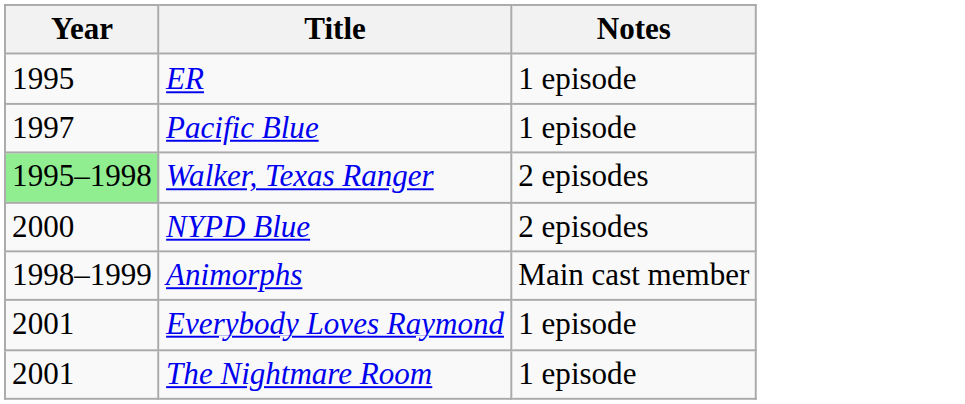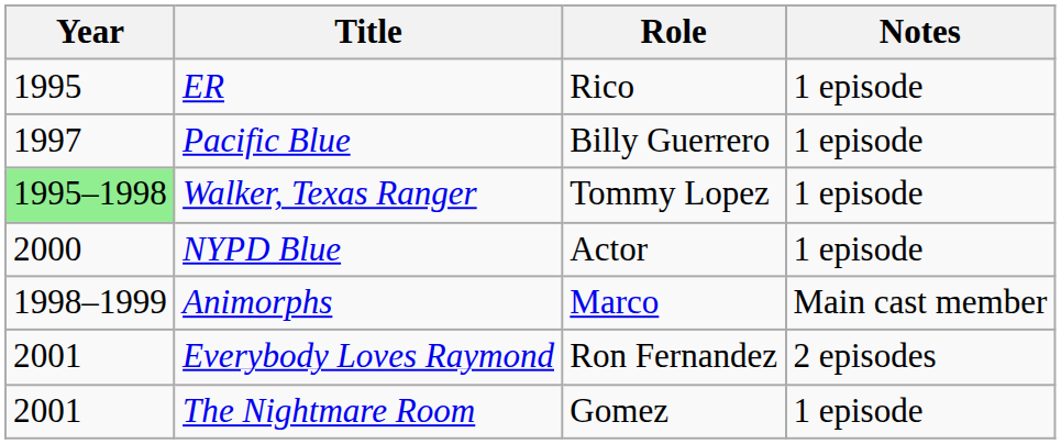 <table class="wikitable sortable">
 <tr>
 <th>Year</th>
 <th>Title</th>
+<th>Role</th>
 <th class="unsortable">Notes</th>
 </tr>
 <tr>
 <td>1995</td>
 <td><em><a href='#'>ER</a></em></td>
+<td>Rico</td>
 <td>1 episode</td>
 </tr>
 <tr>
 <td>1997</td>
 <td><em><a href='#'>Pacific Blue</a></em></td>
+<td>Billy Guerrero</td>
 <td>1 episode</td>
 </tr>
 <tr>
 <td style="background: lightgreen;">1995–1998</td>
 <td><em><a href='#'>Walker, Texas Ranger</a></em></td>
-<td>2 episodes</td>
+<td>Tommy Lopez</td>
+<td>1 episode</td>
 </tr>
 <tr>
 <td>2000</td>
 <td><em><a href='#'>NYPD Blue</a></em></td>
-<td>2 episodes</td>
+<td>Actor</td>
+<td>1 episode</td>
 </tr>
 <tr>
 <td>1998–1999</td>
 <td><em><a href='#'>Animorphs</a></em></td>
+<td><a href='#'>Marco</a></td>
 <td>Main cast member</td>
 </tr>
 <tr>
 <td>2001</td>
 <td><em><a href='#'>Everybody Loves Raymond</a></em></td>
-<td>1 episode</td>
+<td>Ron Fernandez</td>
+<td>2 episodes</td>
 </tr>
 <tr>
 <td>2001</td>
 <td><em><a href='#'>The Nightmare Room</a></em></td>
+<td>Gomez</td>
 <td>1 episode</td>
 </tr>
 </table>
